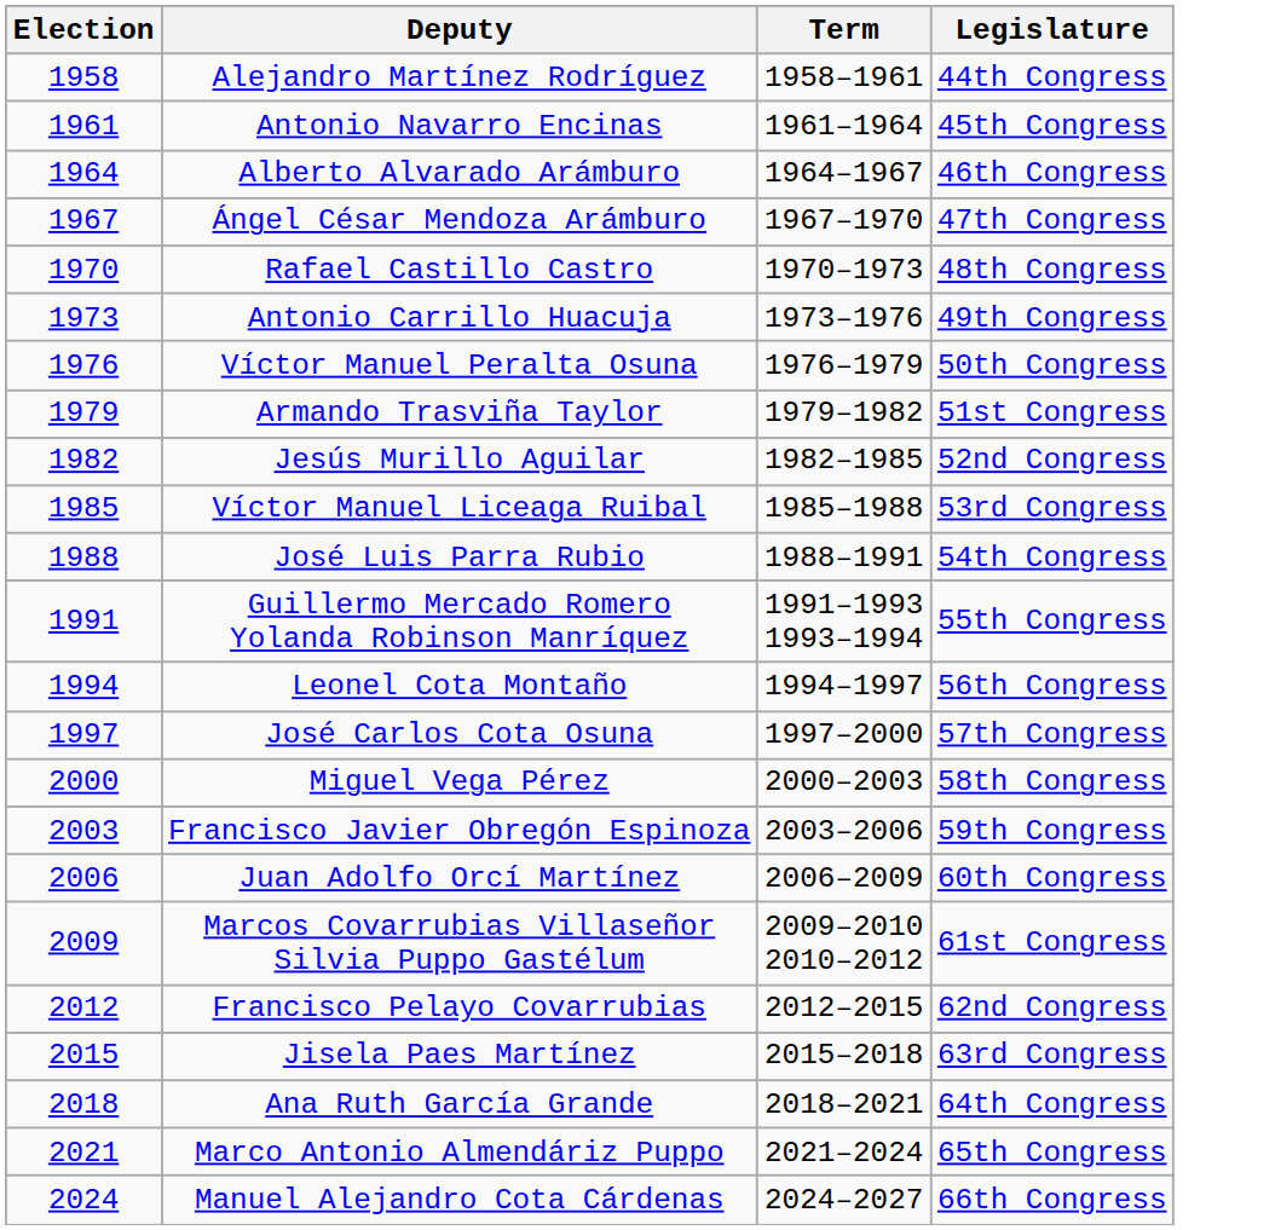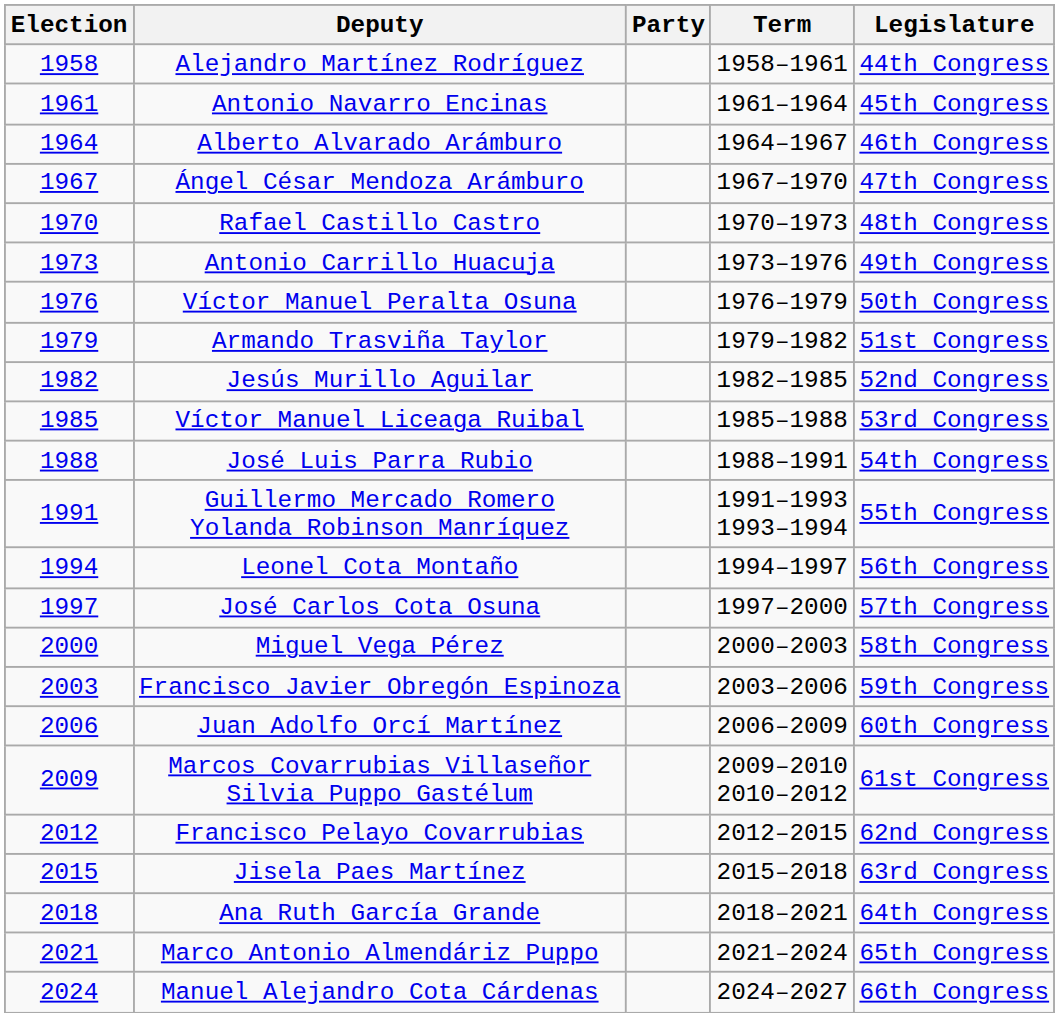 <table class="wikitable sortable" style="text-align: center">
 <tr>
 <th>Election</th>
 <th class="unsortable">Deputy</th>
+<th class="unsortable">Party</th>
 <th class="unsortable">Term</th>
 <th class="unsortable">Legislature</th>
 </tr>
 <tr>
 <td><a href='#'>1958</a></td>
 <td><a href='#'>Alejandro Martínez Rodríguez</a></td>
+<td></td>
 <td>1958–1961</td>
 <td><a href='#'>44th Congress</a></td>
 </tr>
 <tr>
 <td><a href='#'>1961</a></td>
 <td><a href='#'>Antonio Navarro Encinas</a></td>
+<td></td>
 <td>1961–1964</td>
 <td><a href='#'>45th Congress</a></td>
 </tr>
 <tr>
 <td><a href='#'>1964</a></td>
 <td><a href='#'>Alberto Alvarado Arámburo</a></td>
+<td></td>
 <td>1964–1967</td>
 <td><a href='#'>46th Congress</a></td>
 </tr>
 <tr>
 <td><a href='#'>1967</a></td>
 <td><a href='#'>Ángel César Mendoza Arámburo</a></td>
+<td></td>
 <td>1967–1970</td>
 <td><a href='#'>47th Congress</a></td>
 </tr>
 <tr>
 <td><a href='#'>1970</a></td>
 <td><a href='#'>Rafael Castillo Castro</a></td>
+<td></td>
 <td>1970–1973</td>
 <td><a href='#'>48th Congress</a></td>
 </tr>
 <tr>
 <td><a href='#'>1973</a></td>
 <td><a href='#'>Antonio Carrillo Huacuja</a></td>
+<td></td>
 <td>1973–1976</td>
 <td><a href='#'>49th Congress</a></td>
 </tr>
 <tr>
 <td><a href='#'>1976</a></td>
 <td><a href='#'>Víctor Manuel Peralta Osuna</a></td>
+<td></td>
 <td>1976–1979</td>
 <td><a href='#'>50th Congress</a></td>
 </tr>
 <tr>
 <td><a href='#'>1979</a></td>
 <td><a href='#'>Armando Trasviña Taylor</a></td>
+<td></td>
 <td>1979–1982</td>
 <td><a href='#'>51st Congress</a></td>
 </tr>
 <tr>
 <td><a href='#'>1982</a></td>
 <td><a href='#'>Jesús Murillo Aguilar</a></td>
+<td></td>
 <td>1982–1985</td>
 <td><a href='#'>52nd Congress</a></td>
 </tr>
 <tr>
 <td><a href='#'>1985</a></td>
 <td><a href='#'>Víctor Manuel Liceaga Ruibal</a></td>
+<td></td>
 <td>1985–1988</td>
 <td><a href='#'>53rd Congress</a></td>
 </tr>
 <tr>
 <td><a href='#'>1988</a></td>
 <td><a href='#'>José Luis Parra Rubio</a></td>
+<td></td>
 <td>1988–1991</td>
 <td><a href='#'>54th Congress</a></td>
 </tr>
 <tr>
 <td><a href='#'>1991</a></td>
 <td><a href='#'>Guillermo Mercado Romero</a><br><a href='#'>Yolanda Robinson Manríquez</a></td>
+<td> <br> </td>
 <td>1991–1993<br>1993–1994</td>
 <td><a href='#'>55th Congress</a></td>
 </tr>
 <tr>
 <td><a href='#'>1994</a></td>
 <td><a href='#'>Leonel Cota Montaño</a></td>
+<td></td>
 <td>1994–1997</td>
 <td><a href='#'>56th Congress</a></td>
 </tr>
 <tr>
 <td><a href='#'>1997</a></td>
 <td><a href='#'>José Carlos Cota Osuna</a></td>
+<td></td>
 <td>1997–2000</td>
 <td><a href='#'>57th Congress</a></td>
 </tr>
 <tr>
 <td><a href='#'>2000</a></td>
 <td><a href='#'>Miguel Vega Pérez</a></td>
+<td></td>
 <td>2000–2003</td>
 <td><a href='#'>58th Congress</a></td>
 </tr>
 <tr>
 <td><a href='#'>2003</a></td>
 <td><a href='#'>Francisco Javier Obregón Espinoza</a></td>
+<td></td>
 <td>2003–2006</td>
 <td><a href='#'>59th Congress</a></td>
 </tr>
 <tr>
 <td><a href='#'>2006</a></td>
 <td><a href='#'>Juan Adolfo Orcí Martínez</a></td>
+<td></td>
 <td>2006–2009</td>
 <td><a href='#'>60th Congress</a></td>
 </tr>
 <tr>
 <td><a href='#'>2009</a></td>
 <td><a href='#'>Marcos Covarrubias Villaseñor</a><br><a href='#'>Silvia Puppo Gastélum</a></td>
+<td><br></td>
 <td>2009–2010<br>2010–2012</td>
 <td><a href='#'>61st Congress</a></td>
 </tr>
 <tr>
 <td><a href='#'>2012</a></td>
 <td><a href='#'>Francisco Pelayo Covarrubias</a></td>
+<td></td>
 <td>2012–2015</td>
 <td><a href='#'>62nd Congress</a></td>
 </tr>
 <tr>
 <td><a href='#'>2015</a></td>
 <td><a href='#'>Jisela Paes Martínez</a></td>
+<td></td>
 <td>2015–2018</td>
 <td><a href='#'>63rd Congress</a></td>
 </tr>
 <tr>
 <td><a href='#'>2018</a></td>
 <td><a href='#'>Ana Ruth García Grande</a></td>
+<td></td>
 <td>2018–2021</td>
 <td><a href='#'>64th Congress</a></td>
 </tr>
 <tr>
 <td><a href='#'>2021</a></td>
 <td><a href='#'>Marco Antonio Almendáriz Puppo</a></td>
+<td></td>
 <td>2021–2024</td>
 <td><a href='#'>65th Congress</a></td>
 </tr>
 <tr>
 <td><a href='#'>2024</a></td>
 <td><a href='#'>Manuel Alejandro Cota Cárdenas</a></td>
+<td></td>
 <td>2024–2027</td>
 <td><a href='#'>66th Congress</a></td>
 </tr>
 </table>
